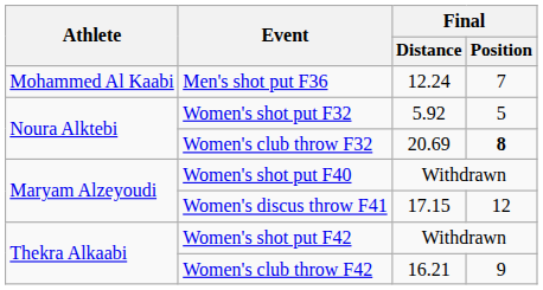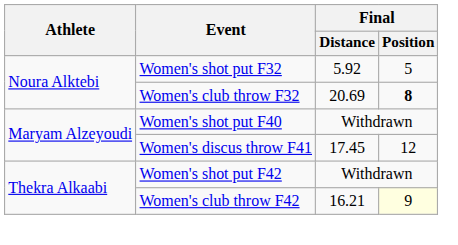 <table class=wikitable style="font-size:90%">
 <tr>
 <th rowspan="2">Athlete</th>
 <th rowspan="2">Event</th>
 <th colspan="2">Final</th>
 </tr>
 <tr style="font-size:95%">
 <th>Distance</th>
 <th>Position</th>
-</tr>
-<tr align=center>
-<td align=left><a href='#'>Mohammed Al Kaabi</a></td>
-<td align=left><a href='#'>Men's shot put F36</a></td>
-<td>12.24</td>
-<td>7</td>
 </tr>
 <tr align=center>
 <td align=left rowspan=2><a href='#'>Noura Alktebi</a></td>
 <td align=left><a href='#'>Women's shot put F32</a></td>
 <td>5.92</td>
 <td>5</td>
 </tr>
 <tr align=center>
 <td align=left><a href='#'>Women's club throw F32</a></td>
 <td>20.69</td>
 <td><strong>8</strong></td>
 </tr>
 <tr align=center>
 <td align=left rowspan=2><a href='#'>Maryam Alzeyoudi</a></td>
 <td align=left><a href='#'>Women's shot put F40</a></td>
 <td colspan=2>Withdrawn</td>
 </tr>
 <tr align=center>
 <td align=left><a href='#'>Women's discus throw F41</a></td>
-<td>17.15</td>
+<td>17.45</td>
 <td>12</td>
 </tr>
 <tr align=center>
 <td align=left rowspan=2><a href='#'>Thekra Alkaabi</a></td>
 <td align=left><a href='#'>Women's shot put F42</a></td>
 <td colspan=2>Withdrawn</td>
 </tr>
 <tr align=center>
 <td align=left><a href='#'>Women's club throw F42</a></td>
 <td>16.21</td>
-<td>9</td>
+<td style="background: lightyellow;">9</td>
 </tr>
 </table>
